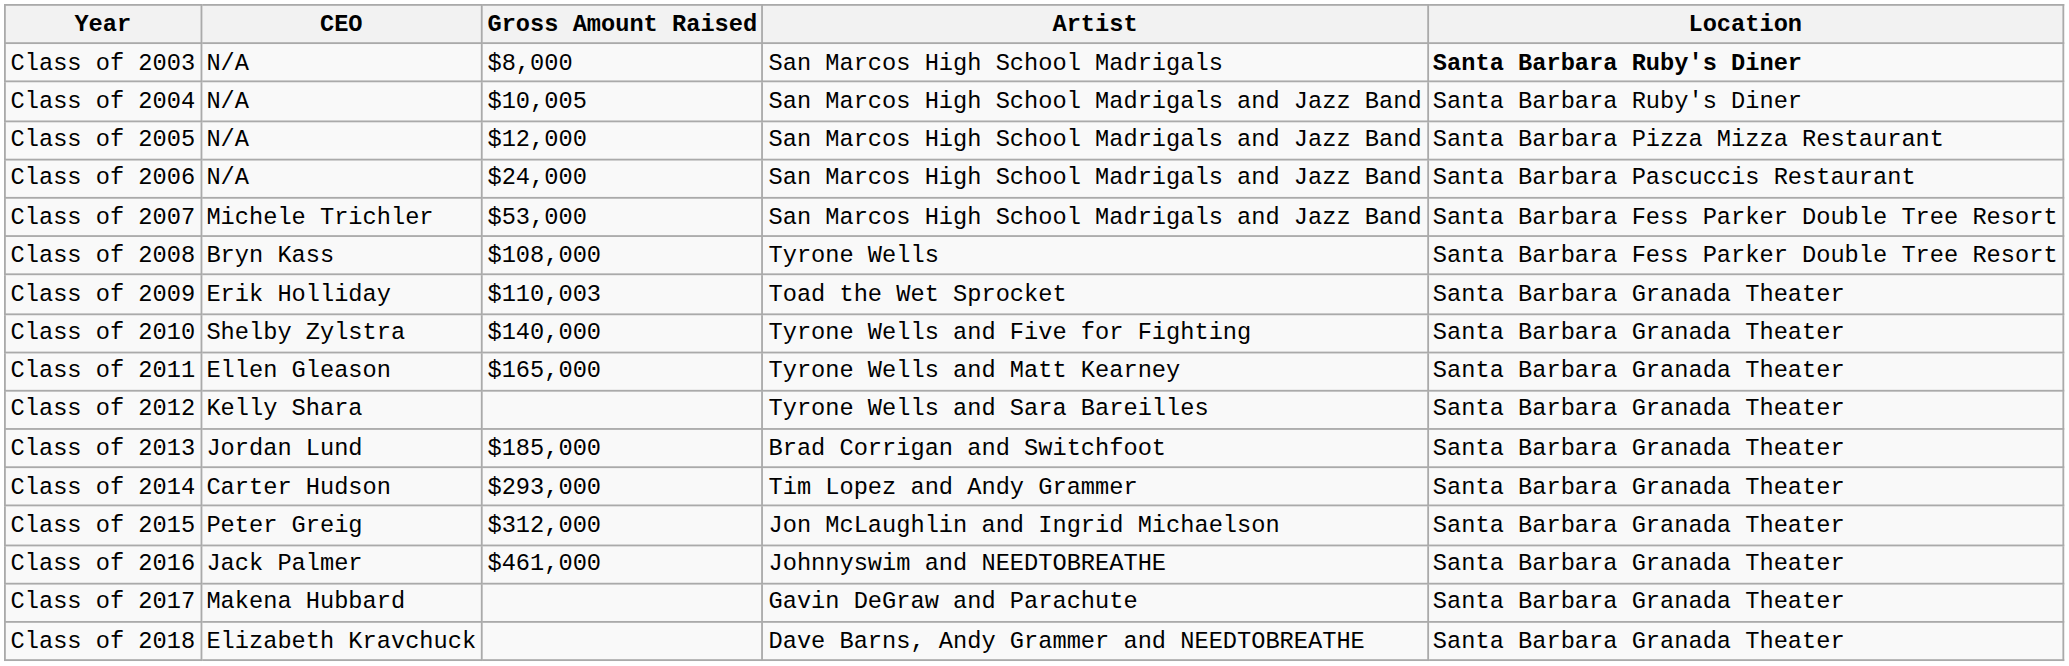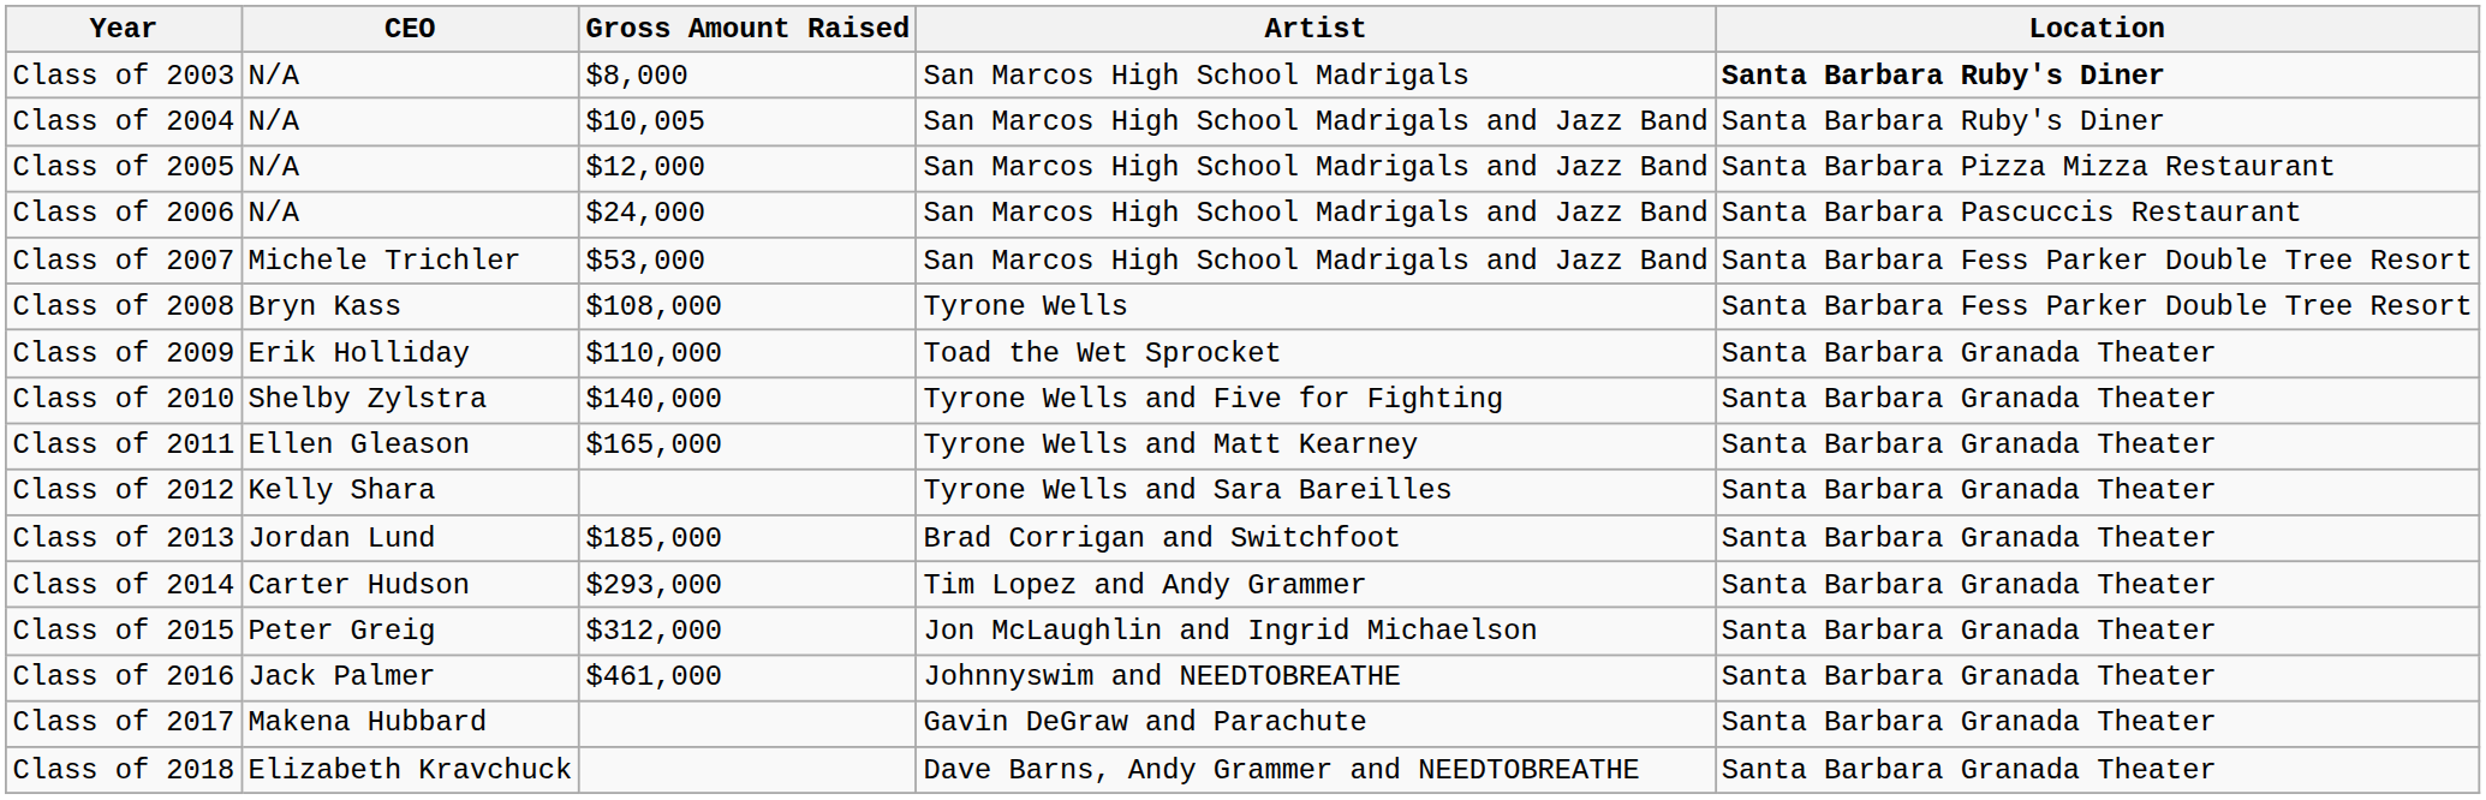 <table class="wikitable">
 <tr>
 <th>Year</th>
 <th>CEO</th>
 <th>Gross Amount Raised</th>
 <th>Artist</th>
 <th>Location</th>
 </tr>
 <tr>
 <td>Class of 2003</td>
 <td>N/A</td>
 <td>$8,000</td>
 <td>San Marcos High School Madrigals</td>
 <td><strong>Santa Barbara Ruby's Diner</strong></td>
 </tr>
 <tr>
 <td>Class of 2004</td>
 <td>N/A</td>
 <td>$10,005</td>
 <td>San Marcos High School Madrigals and Jazz Band</td>
 <td>Santa Barbara Ruby's Diner</td>
 </tr>
 <tr>
 <td>Class of 2005</td>
 <td>N/A</td>
 <td>$12,000</td>
 <td>San Marcos High School Madrigals and Jazz Band</td>
 <td>Santa Barbara Pizza Mizza Restaurant</td>
 </tr>
 <tr>
 <td>Class of 2006</td>
 <td>N/A</td>
 <td>$24,000</td>
 <td>San Marcos High School Madrigals and Jazz Band</td>
 <td>Santa Barbara Pascuccis Restaurant</td>
 </tr>
 <tr>
 <td>Class of 2007</td>
 <td>Michele Trichler</td>
 <td>$53,000</td>
 <td>San Marcos High School Madrigals and Jazz Band</td>
 <td>Santa Barbara Fess Parker Double Tree Resort</td>
 </tr>
 <tr>
 <td>Class of 2008</td>
 <td>Bryn Kass</td>
 <td>$108,000</td>
 <td>Tyrone Wells</td>
 <td>Santa Barbara Fess Parker Double Tree Resort</td>
 </tr>
 <tr>
 <td>Class of 2009</td>
 <td>Erik Holliday</td>
-<td>$110,003</td>
+<td>$110,000</td>
 <td>Toad the Wet Sprocket</td>
 <td>Santa Barbara Granada Theater</td>
 </tr>
 <tr>
 <td>Class of 2010</td>
 <td>Shelby Zylstra</td>
 <td>$140,000</td>
 <td>Tyrone Wells and Five for Fighting</td>
 <td>Santa Barbara Granada Theater</td>
 </tr>
 <tr>
 <td>Class of 2011</td>
 <td>Ellen Gleason</td>
 <td>$165,000</td>
 <td>Tyrone Wells and Matt Kearney</td>
 <td>Santa Barbara Granada Theater</td>
 </tr>
 <tr>
 <td>Class of 2012</td>
 <td>Kelly Shara</td>
 <td></td>
 <td>Tyrone Wells and Sara Bareilles</td>
 <td>Santa Barbara Granada Theater</td>
 </tr>
 <tr>
 <td>Class of 2013</td>
 <td>Jordan Lund</td>
 <td>$185,000</td>
 <td>Brad Corrigan and Switchfoot</td>
 <td>Santa Barbara Granada Theater</td>
 </tr>
 <tr>
 <td>Class of 2014</td>
 <td>Carter Hudson</td>
 <td>$293,000</td>
 <td>Tim Lopez and Andy Grammer</td>
 <td>Santa Barbara Granada Theater</td>
 </tr>
 <tr>
 <td>Class of 2015</td>
 <td>Peter Greig</td>
 <td>$312,000</td>
 <td>Jon McLaughlin and Ingrid Michaelson</td>
 <td>Santa Barbara Granada Theater</td>
 </tr>
 <tr>
 <td>Class of 2016</td>
 <td>Jack Palmer</td>
 <td>$461,000</td>
 <td>Johnnyswim and NEEDTOBREATHE</td>
 <td>Santa Barbara Granada Theater</td>
 </tr>
 <tr>
 <td>Class of 2017</td>
 <td>Makena Hubbard</td>
 <td></td>
 <td>Gavin DeGraw and Parachute</td>
 <td>Santa Barbara Granada Theater</td>
 </tr>
 <tr>
 <td>Class of 2018</td>
 <td>Elizabeth Kravchuck</td>
 <td></td>
 <td>Dave Barns, Andy Grammer  and NEEDTOBREATHE</td>
 <td>Santa Barbara Granada Theater</td>
 </tr>
 </table>
